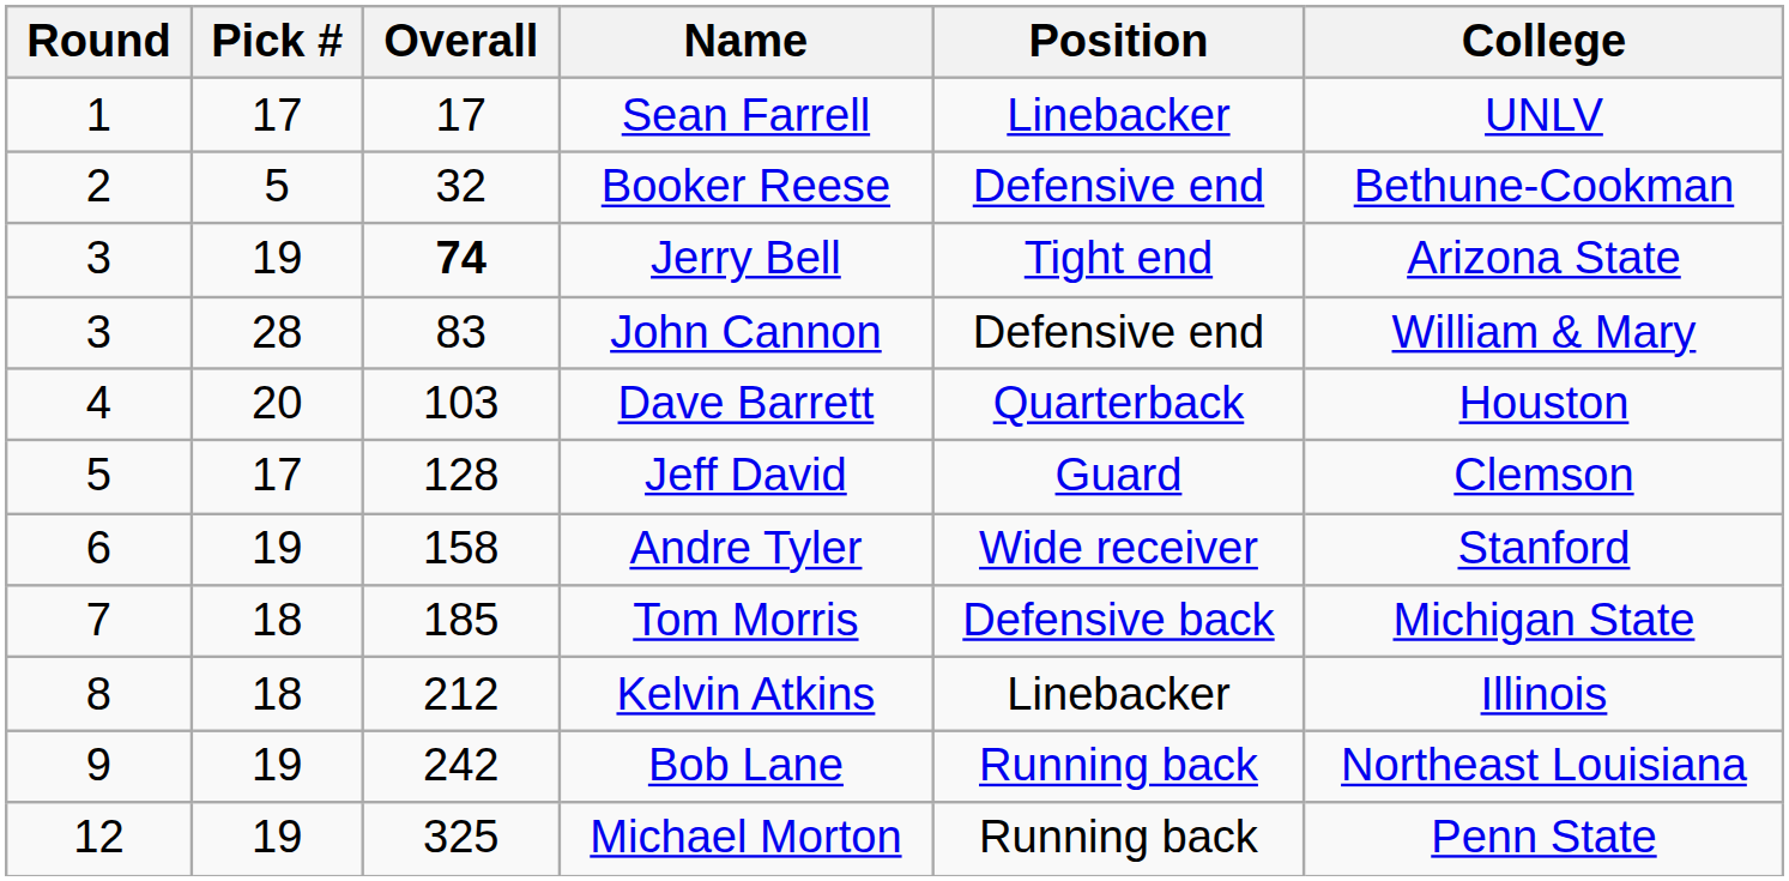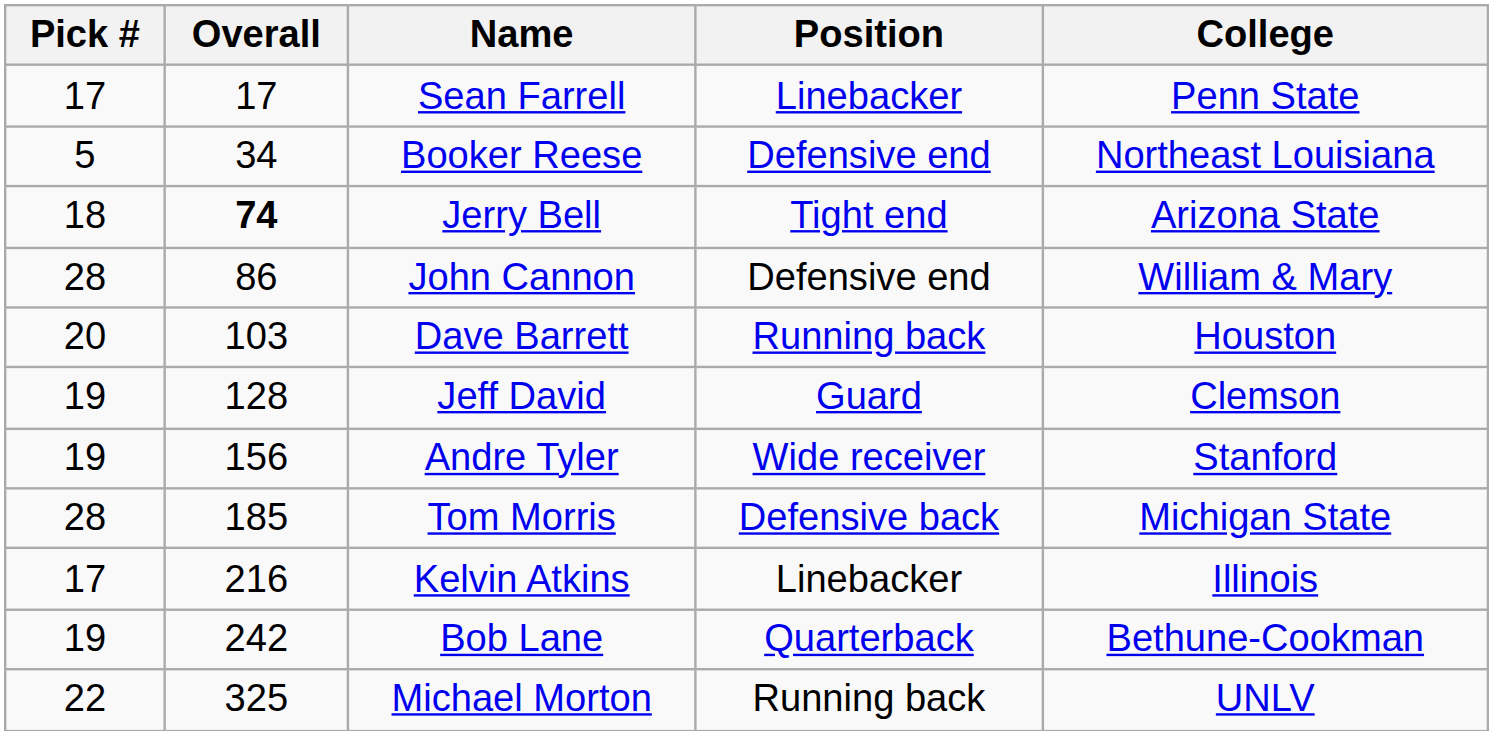 <table class="wikitable sortable sortable" style="width: 100%; text-align:center">
 <tr>
-<th>Round</th>
 <th>Pick #</th>
 <th>Overall</th>
 <th>Name</th>
 <th>Position</th>
 <th>College</th>
 </tr>
 <tr>
-<td>1</td>
 <td>17</td>
 <td>17</td>
 <td><a href='#'>Sean Farrell</a></td>
 <td><a href='#'>Linebacker</a></td>
-<td><a href='#'>UNLV</a></td>
+<td><a href='#'>Penn State</a></td>
 </tr>
 <tr>
-<td>2</td>
 <td>5</td>
-<td>32</td>
+<td>34</td>
 <td><a href='#'>Booker Reese</a></td>
 <td><a href='#'>Defensive end</a></td>
-<td><a href='#'>Bethune-Cookman</a></td>
+<td><a href='#'>Northeast Louisiana</a></td>
 </tr>
 <tr>
-<td>3</td>
-<td>19</td>
+<td>18</td>
 <td><strong>74</strong></td>
 <td><a href='#'>Jerry Bell</a></td>
 <td><a href='#'>Tight end</a></td>
 <td><a href='#'>Arizona State</a></td>
 </tr>
 <tr>
-<td>3</td>
 <td>28</td>
-<td>83</td>
+<td>86</td>
 <td><a href='#'>John Cannon</a></td>
 <td>Defensive end</td>
 <td><a href='#'>William & Mary</a></td>
 </tr>
 <tr>
-<td>4</td>
 <td>20</td>
 <td>103</td>
 <td><a href='#'>Dave Barrett</a></td>
-<td><a href='#'>Quarterback</a></td>
+<td><a href='#'>Running back</a></td>
 <td><a href='#'>Houston</a></td>
 </tr>
 <tr>
-<td>5</td>
-<td>17</td>
+<td>19</td>
 <td>128</td>
 <td><a href='#'>Jeff David</a></td>
 <td><a href='#'>Guard</a></td>
 <td><a href='#'>Clemson</a></td>
 </tr>
 <tr>
-<td>6</td>
 <td>19</td>
-<td>158</td>
+<td>156</td>
 <td><a href='#'>Andre Tyler</a></td>
 <td><a href='#'>Wide receiver</a></td>
 <td><a href='#'>Stanford</a></td>
 </tr>
 <tr>
-<td>7</td>
-<td>18</td>
+<td>28</td>
 <td>185</td>
 <td><a href='#'>Tom Morris</a></td>
 <td><a href='#'>Defensive back</a></td>
 <td><a href='#'>Michigan State</a></td>
 </tr>
 <tr>
-<td>8</td>
-<td>18</td>
-<td>212</td>
+<td>17</td>
+<td>216</td>
 <td><a href='#'>Kelvin Atkins</a></td>
 <td>Linebacker</td>
 <td><a href='#'>Illinois</a></td>
 </tr>
 <tr>
-<td>9</td>
 <td>19</td>
 <td>242</td>
 <td><a href='#'>Bob Lane</a></td>
-<td><a href='#'>Running back</a></td>
-<td><a href='#'>Northeast Louisiana</a></td>
+<td><a href='#'>Quarterback</a></td>
+<td><a href='#'>Bethune-Cookman</a></td>
 </tr>
 <tr>
-<td>12</td>
-<td>19</td>
+<td>22</td>
 <td>325</td>
 <td><a href='#'>Michael Morton</a></td>
 <td>Running back</td>
-<td><a href='#'>Penn State</a></td>
+<td><a href='#'>UNLV</a></td>
 </tr>
 </table>
